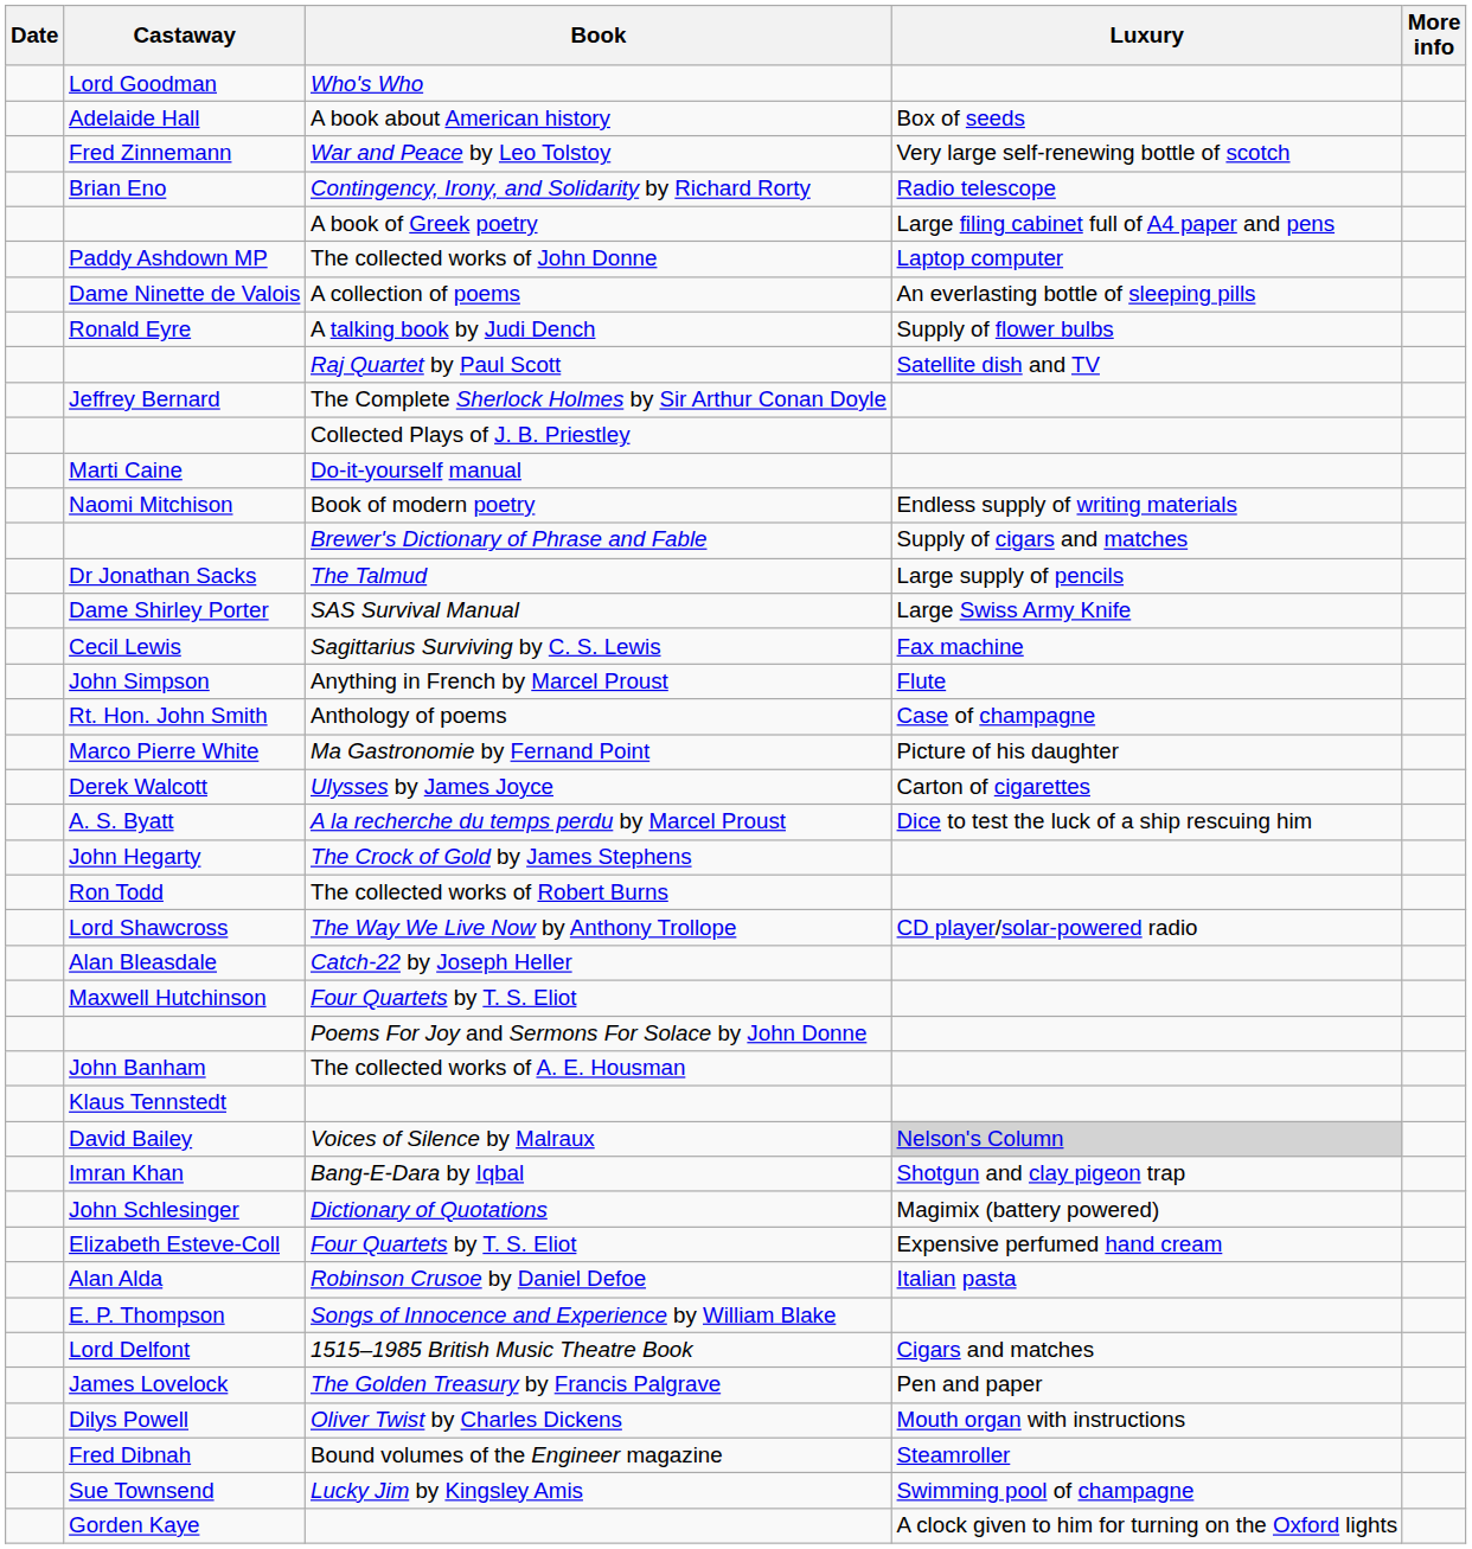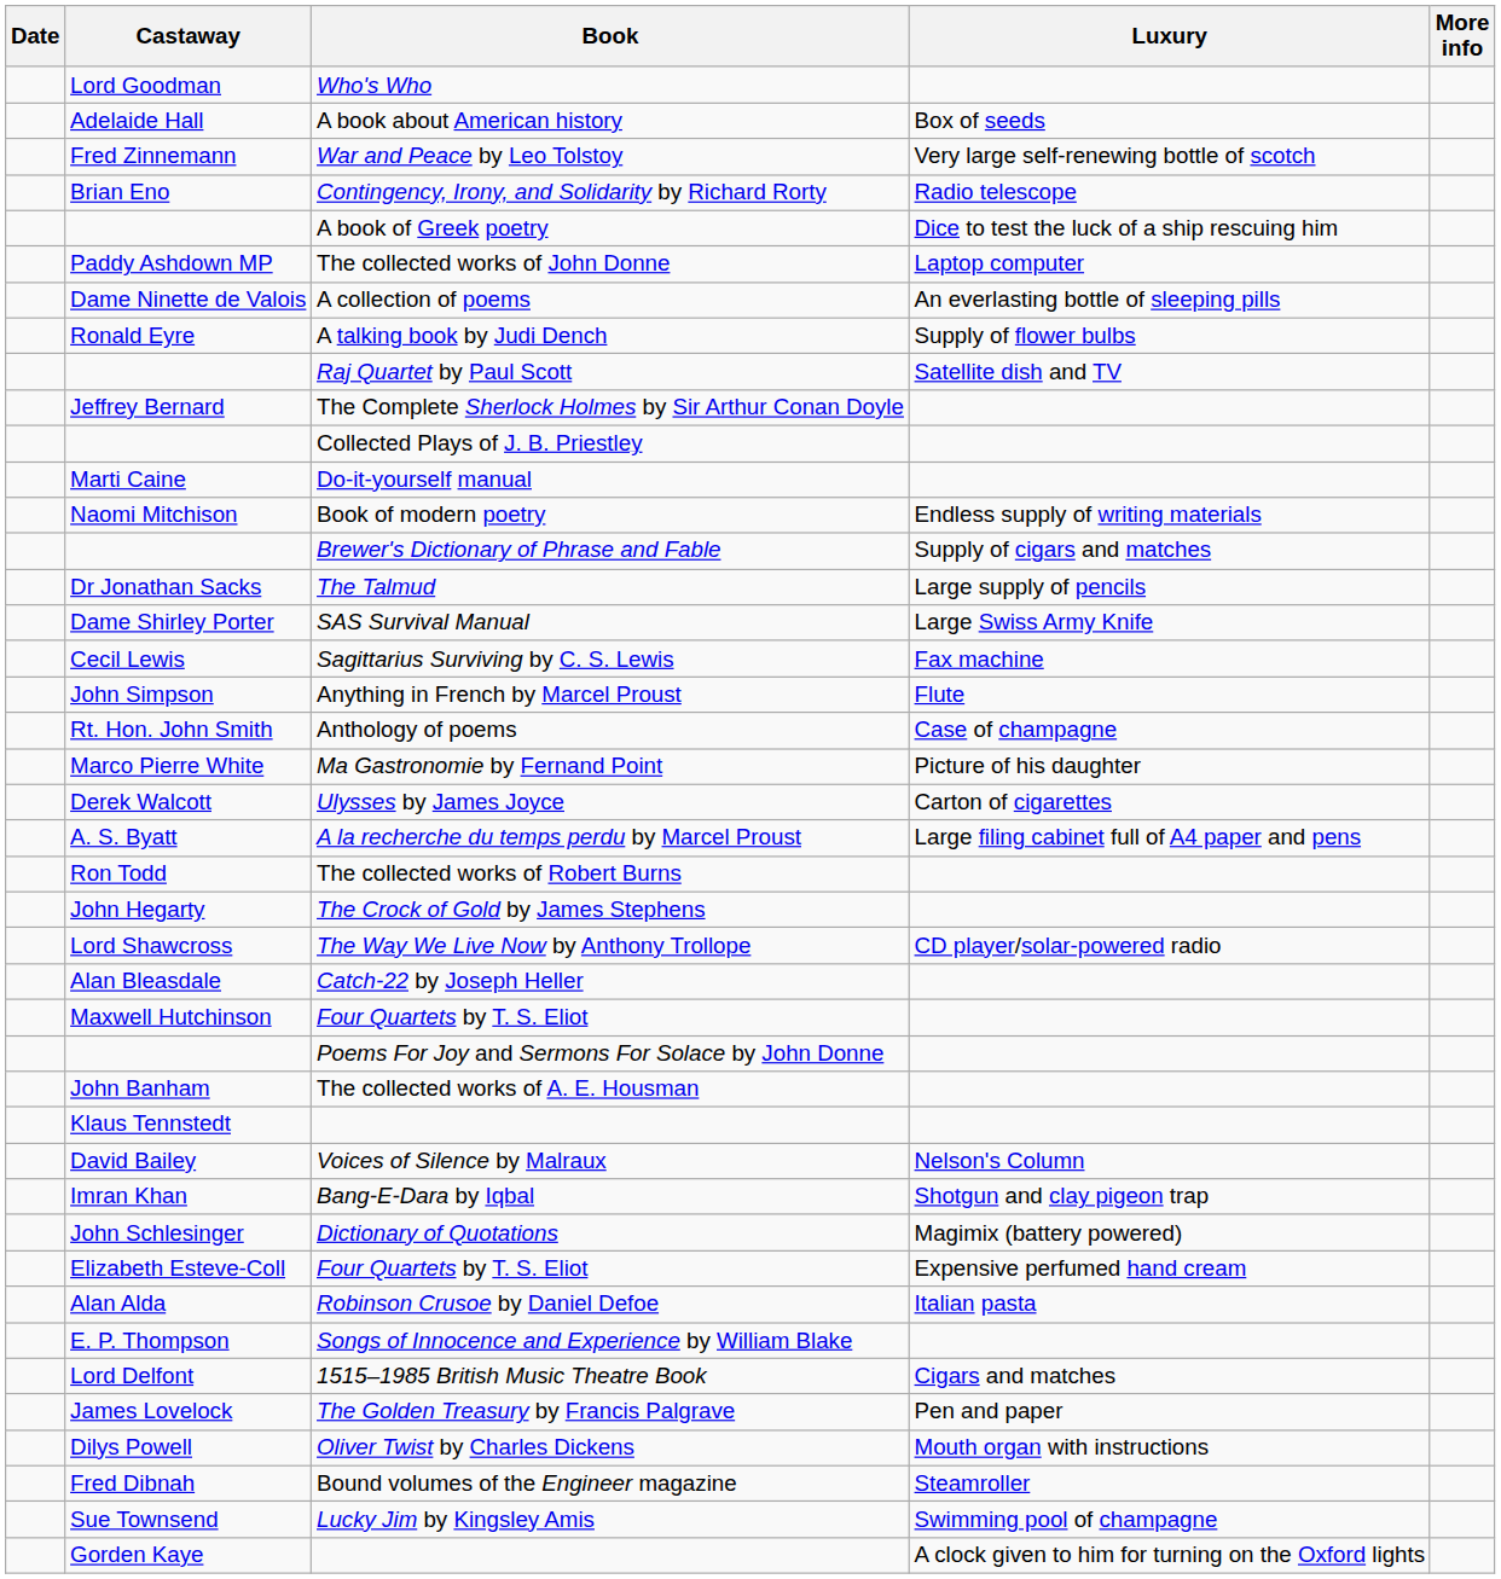 <table class="wikitable sortable">
 <tr>
 <th>Date</th>
 <th>Castaway</th>
 <th>Book</th>
 <th>Luxury</th>
 <th class="unsortable">More<br>info</th>
 </tr>
 <tr>
 <td></td>
 <td><a href='#'>Lord Goodman</a></td>
 <td><em><a href='#'>Who's Who</a></em></td>
 <td></td>
 <td></td>
 </tr>
 <tr>
 <td></td>
 <td><a href='#'>Adelaide Hall</a></td>
 <td>A book about <a href='#'>American history</a></td>
 <td>Box of <a href='#'>seeds</a></td>
 <td></td>
 </tr>
 <tr>
 <td></td>
 <td><a href='#'>Fred Zinnemann</a></td>
 <td><em><a href='#'>War and Peace</a></em> by <a href='#'>Leo Tolstoy</a></td>
 <td>Very large self-renewing bottle of <a href='#'>scotch</a></td>
 <td></td>
 </tr>
 <tr>
 <td></td>
 <td><a href='#'>Brian Eno</a></td>
 <td><em><a href='#'>Contingency, Irony, and Solidarity</a></em> by <a href='#'>Richard Rorty</a></td>
 <td><a href='#'>Radio telescope</a></td>
 <td></td>
 </tr>
 <tr>
 <td></td>
 <td></td>
 <td>A book of <a href='#'>Greek</a> <a href='#'>poetry</a></td>
-<td>Large <a href='#'>filing cabinet</a> full of <a href='#'>A4 paper</a> and <a href='#'>pens</a></td>
+<td><a href='#'>Dice</a> to test the luck of a ship rescuing him</td>
 <td></td>
 </tr>
 <tr>
 <td></td>
 <td><a href='#'>Paddy Ashdown MP</a></td>
 <td>The collected works of <a href='#'>John Donne</a></td>
 <td><a href='#'>Laptop computer</a></td>
 <td></td>
 </tr>
 <tr>
 <td></td>
 <td><a href='#'>Dame Ninette de Valois</a></td>
 <td>A collection of <a href='#'>poems</a></td>
 <td>An everlasting bottle of <a href='#'>sleeping pills</a></td>
 <td></td>
 </tr>
 <tr>
 <td></td>
 <td><a href='#'>Ronald Eyre</a></td>
 <td>A <a href='#'>talking book</a> by <a href='#'>Judi Dench</a></td>
 <td>Supply of <a href='#'>flower bulbs</a></td>
 <td></td>
 </tr>
 <tr>
 <td></td>
 <td></td>
 <td><em><a href='#'>Raj Quartet</a></em> by <a href='#'>Paul Scott</a></td>
 <td><a href='#'>Satellite dish</a> and <a href='#'>TV</a></td>
 <td></td>
 </tr>
 <tr>
 <td></td>
 <td><a href='#'>Jeffrey Bernard</a></td>
 <td>The Complete <em><a href='#'>Sherlock Holmes</a></em> by <a href='#'>Sir Arthur Conan Doyle</a></td>
 <td></td>
 <td></td>
 </tr>
 <tr>
 <td></td>
 <td></td>
 <td>Collected Plays of <a href='#'>J. B. Priestley</a></td>
 <td></td>
 <td></td>
 </tr>
 <tr>
 <td></td>
 <td><a href='#'>Marti Caine</a></td>
 <td><a href='#'>Do-it-yourself</a> <a href='#'>manual</a></td>
 <td></td>
 <td></td>
 </tr>
 <tr>
 <td></td>
 <td><a href='#'>Naomi Mitchison</a></td>
 <td>Book of modern <a href='#'>poetry</a></td>
 <td>Endless supply of <a href='#'>writing materials</a></td>
 <td></td>
 </tr>
 <tr>
 <td></td>
 <td></td>
 <td><em><a href='#'>Brewer's Dictionary of Phrase and Fable</a></em></td>
 <td>Supply of <a href='#'>cigars</a> and <a href='#'>matches</a></td>
 <td></td>
 </tr>
 <tr>
 <td></td>
 <td><a href='#'>Dr Jonathan Sacks</a></td>
 <td><em><a href='#'>The Talmud</a></em></td>
 <td>Large supply of <a href='#'>pencils</a></td>
 <td></td>
 </tr>
 <tr>
 <td></td>
 <td><a href='#'>Dame Shirley Porter</a></td>
 <td><em>SAS Survival Manual</em></td>
 <td>Large <a href='#'>Swiss Army Knife</a></td>
 <td></td>
 </tr>
 <tr>
 <td></td>
 <td><a href='#'>Cecil Lewis</a></td>
 <td><em>Sagittarius Surviving</em> by <a href='#'>C. S. Lewis</a></td>
 <td><a href='#'>Fax machine</a></td>
 <td></td>
 </tr>
 <tr>
 <td></td>
 <td><a href='#'>John Simpson</a></td>
 <td>Anything in French by <a href='#'>Marcel Proust</a></td>
 <td><a href='#'>Flute</a></td>
 <td></td>
 </tr>
 <tr>
 <td></td>
 <td><a href='#'>Rt. Hon. John Smith</a></td>
 <td>Anthology of poems</td>
 <td><a href='#'>Case</a> of <a href='#'>champagne</a></td>
 <td></td>
 </tr>
 <tr>
 <td></td>
 <td><a href='#'>Marco Pierre White</a></td>
 <td><em>Ma Gastronomie</em> by <a href='#'>Fernand Point</a></td>
 <td>Picture of his daughter</td>
 <td></td>
 </tr>
 <tr>
 <td></td>
 <td><a href='#'>Derek Walcott</a></td>
 <td><em><a href='#'>Ulysses</a></em> by <a href='#'>James Joyce</a></td>
 <td>Carton of <a href='#'>cigarettes</a></td>
 <td></td>
 </tr>
 <tr>
 <td></td>
 <td><a href='#'>A. S. Byatt</a></td>
 <td><em><a href='#'>A la recherche du temps perdu</a></em> by <a href='#'>Marcel Proust</a></td>
-<td><a href='#'>Dice</a> to test the luck of a ship rescuing him</td>
+<td>Large <a href='#'>filing cabinet</a> full of <a href='#'>A4 paper</a> and <a href='#'>pens</a></td>
+<td></td>
+</tr>
+<tr>
+<td></td>
+<td><a href='#'>Ron Todd</a></td>
+<td>The collected works of <a href='#'>Robert Burns</a></td>
+<td></td>
 <td></td>
 </tr>
 <tr>
 <td></td>
 <td><a href='#'>John Hegarty</a></td>
 <td><em><a href='#'>The Crock of Gold</a></em> by <a href='#'>James Stephens</a></td>
-<td></td>
-<td></td>
-</tr>
-<tr>
-<td></td>
-<td><a href='#'>Ron Todd</a></td>
-<td>The collected works of <a href='#'>Robert Burns</a></td>
 <td></td>
 <td></td>
 </tr>
 <tr>
 <td></td>
 <td><a href='#'>Lord Shawcross</a></td>
 <td><em><a href='#'>The Way We Live Now</a></em> by <a href='#'>Anthony Trollope</a></td>
 <td><a href='#'>CD player</a>/<a href='#'>solar-powered</a> radio</td>
 <td></td>
 </tr>
 <tr>
 <td></td>
 <td><a href='#'>Alan Bleasdale</a></td>
 <td><em><a href='#'>Catch-22</a></em> by <a href='#'>Joseph Heller</a></td>
 <td></td>
 <td></td>
 </tr>
 <tr>
 <td></td>
 <td><a href='#'>Maxwell Hutchinson</a></td>
 <td><em><a href='#'>Four Quartets</a></em> by <a href='#'>T. S. Eliot</a></td>
 <td></td>
 <td></td>
 </tr>
 <tr>
 <td></td>
 <td></td>
 <td><em>Poems For Joy</em> and <em>Sermons For Solace</em> by <a href='#'>John Donne</a></td>
 <td></td>
 <td></td>
 </tr>
 <tr>
 <td></td>
 <td><a href='#'>John Banham</a></td>
 <td>The collected works of <a href='#'>A. E. Housman</a></td>
 <td></td>
 <td></td>
 </tr>
 <tr>
 <td></td>
 <td><a href='#'>Klaus Tennstedt</a></td>
 <td></td>
 <td></td>
 <td></td>
 </tr>
 <tr>
 <td></td>
 <td><a href='#'>David Bailey</a></td>
 <td><em>Voices of Silence</em> by <a href='#'>Malraux</a></td>
-<td style="background: lightgrey;"><a href='#'>Nelson's Column</a></td>
+<td><a href='#'>Nelson's Column</a></td>
 <td></td>
 </tr>
 <tr>
 <td></td>
 <td><a href='#'>Imran Khan</a></td>
 <td><em>Bang-E-Dara</em> by <a href='#'>Iqbal</a></td>
 <td><a href='#'>Shotgun</a> and <a href='#'>clay pigeon</a> trap</td>
 <td></td>
 </tr>
 <tr>
 <td></td>
 <td><a href='#'>John Schlesinger</a></td>
 <td><em><a href='#'>Dictionary of Quotations</a></em></td>
 <td>Magimix (battery powered)</td>
 <td></td>
 </tr>
 <tr>
 <td></td>
 <td><a href='#'>Elizabeth Esteve-Coll</a></td>
 <td><em><a href='#'>Four Quartets</a></em> by <a href='#'>T. S. Eliot</a></td>
 <td>Expensive perfumed <a href='#'>hand cream</a></td>
 <td></td>
 </tr>
 <tr>
 <td></td>
 <td><a href='#'>Alan Alda</a></td>
 <td><em><a href='#'>Robinson Crusoe</a></em> by <a href='#'>Daniel Defoe</a></td>
 <td><a href='#'>Italian</a> <a href='#'>pasta</a></td>
 <td></td>
 </tr>
 <tr>
 <td></td>
 <td><a href='#'>E. P. Thompson</a></td>
 <td><em><a href='#'>Songs of Innocence and Experience</a></em> by <a href='#'>William Blake</a></td>
 <td></td>
 <td></td>
 </tr>
 <tr>
 <td></td>
 <td><a href='#'>Lord Delfont</a></td>
 <td><em>1515–1985 British Music Theatre Book</em></td>
 <td><a href='#'>Cigars</a> and matches</td>
 <td></td>
 </tr>
 <tr>
 <td></td>
 <td><a href='#'>James Lovelock</a></td>
 <td><em><a href='#'>The Golden Treasury</a></em> by <a href='#'>Francis Palgrave</a></td>
 <td>Pen and paper</td>
 <td></td>
 </tr>
 <tr>
 <td></td>
 <td><a href='#'>Dilys Powell</a></td>
 <td><em><a href='#'>Oliver Twist</a></em> by <a href='#'>Charles Dickens</a></td>
 <td><a href='#'>Mouth organ</a> with instructions</td>
 <td></td>
 </tr>
 <tr>
 <td></td>
 <td><a href='#'>Fred Dibnah</a></td>
 <td>Bound volumes of the <em>Engineer</em> magazine</td>
 <td><a href='#'>Steamroller</a></td>
 <td></td>
 </tr>
 <tr>
 <td></td>
 <td><a href='#'>Sue Townsend</a></td>
 <td><em><a href='#'>Lucky Jim</a></em> by <a href='#'>Kingsley Amis</a></td>
 <td><a href='#'>Swimming pool</a> of <a href='#'>champagne</a></td>
 <td></td>
 </tr>
 <tr>
 <td></td>
 <td><a href='#'>Gorden Kaye</a></td>
 <td></td>
 <td>A clock given to him for turning on the <a href='#'>Oxford</a> lights</td>
 <td></td>
 </tr>
 </table>
